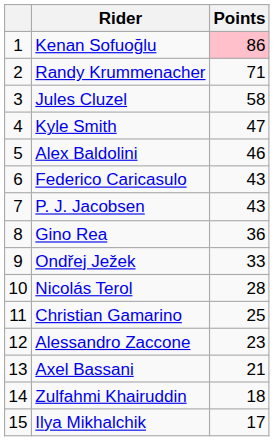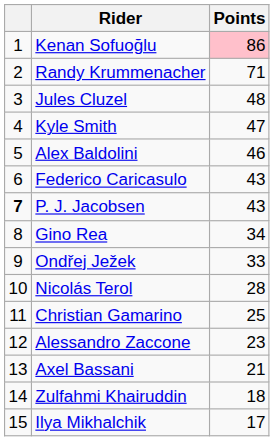 <table class="wikitable" style="font-size: 95%;">
 <tr>
 <th></th>
 <th>Rider</th>
 <th>Points</th>
 </tr>
 <tr>
 <td align=center>1</td>
 <td> <a href='#'>Kenan Sofuoğlu</a></td>
 <td align=right style="background: pink;">86</td>
 </tr>
 <tr>
 <td align=center>2</td>
 <td> <a href='#'>Randy Krummenacher</a></td>
 <td align=right>71</td>
 </tr>
 <tr>
 <td align=center>3</td>
 <td> <a href='#'>Jules Cluzel</a></td>
-<td align=right>58</td>
+<td align=right>48</td>
 </tr>
 <tr>
 <td align=center>4</td>
 <td> <a href='#'>Kyle Smith</a></td>
 <td align=right>47</td>
 </tr>
 <tr>
 <td align=center>5</td>
 <td> <a href='#'>Alex Baldolini</a></td>
 <td align=right>46</td>
 </tr>
 <tr>
 <td align=center>6</td>
 <td> <a href='#'>Federico Caricasulo</a></td>
 <td align=right>43</td>
 </tr>
 <tr>
-<td align=center>7</td>
+<td align=center><strong>7</strong></td>
 <td> <a href='#'>P. J. Jacobsen</a></td>
 <td align=right>43</td>
 </tr>
 <tr>
 <td align=center>8</td>
 <td> <a href='#'>Gino Rea</a></td>
-<td align=right>36</td>
+<td align=right>34</td>
 </tr>
 <tr>
 <td align=center>9</td>
 <td> <a href='#'>Ondřej Ježek</a></td>
 <td align=right>33</td>
 </tr>
 <tr>
 <td align=center>10</td>
 <td> <a href='#'>Nicolás Terol</a></td>
 <td align=right>28</td>
 </tr>
 <tr>
 <td align=center>11</td>
 <td> <a href='#'>Christian Gamarino</a></td>
 <td align=right>25</td>
 </tr>
 <tr>
 <td align=center>12</td>
 <td> <a href='#'>Alessandro Zaccone</a></td>
 <td align=right>23</td>
 </tr>
 <tr>
 <td align=center>13</td>
 <td> <a href='#'>Axel Bassani</a></td>
 <td align=right>21</td>
 </tr>
 <tr>
 <td align=center>14</td>
 <td> <a href='#'>Zulfahmi Khairuddin</a></td>
 <td align=right>18</td>
 </tr>
 <tr>
 <td align=center>15</td>
 <td> <a href='#'>Ilya Mikhalchik</a></td>
 <td align=right>17</td>
 </tr>
 </table>
